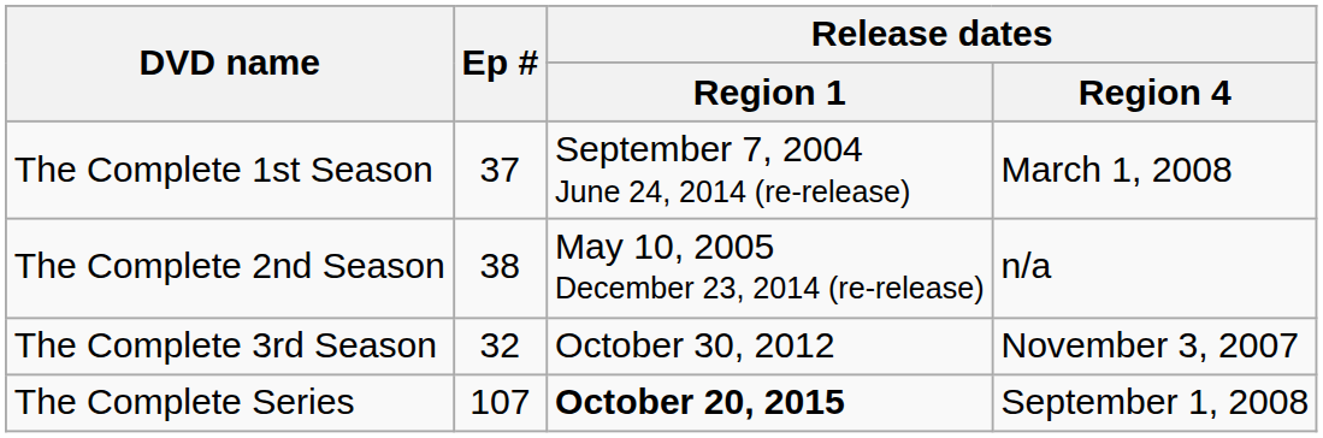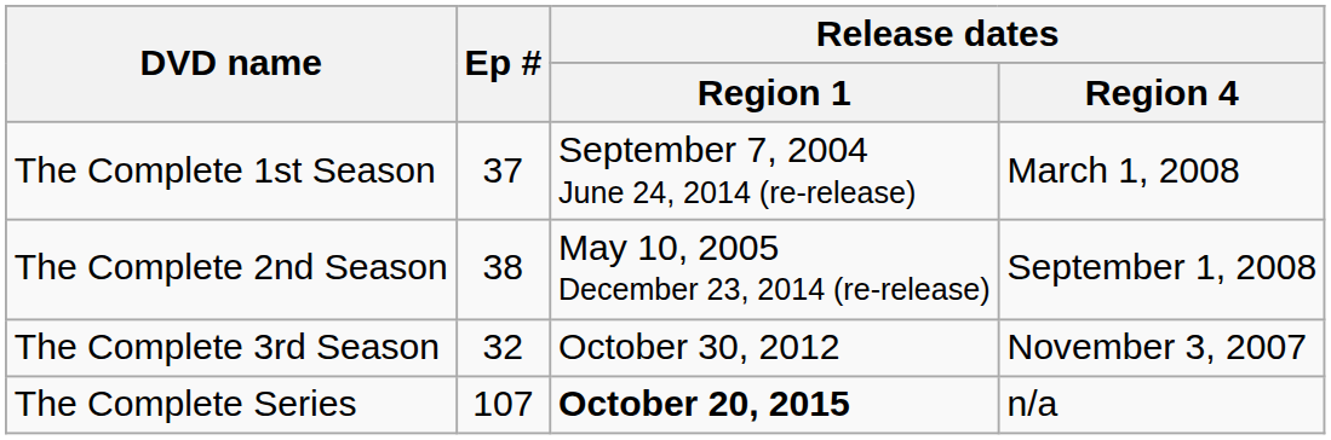 <table class="wikitable">
 <tr>
 <th rowspan="2">DVD name</th>
 <th rowspan="2">Ep #</th>
 <th colspan="2">Release dates</th>
 </tr>
 <tr>
 <th>Region 1</th>
 <th>Region 4</th>
 </tr>
 <tr>
 <td>The Complete 1st Season</td>
 <td style="text-align:center;">37</td>
 <td>September 7, 2004<br><small>June 24, 2014 (re-release)</small></td>
 <td>March 1, 2008</td>
 </tr>
 <tr>
 <td>The Complete 2nd Season</td>
 <td style="text-align:center;">38</td>
 <td>May 10, 2005<br><small>December 23, 2014 (re-release)</small></td>
-<td>n/a</td>
+<td>September 1, 2008</td>
 </tr>
 <tr>
 <td>The Complete 3rd Season</td>
 <td style="text-align:center;">32</td>
 <td>October 30, 2012</td>
 <td>November 3, 2007</td>
 </tr>
 <tr>
 <td>The Complete Series</td>
 <td style="text-align:center;">107</td>
 <td><strong>October 20, 2015</strong></td>
-<td>September 1, 2008</td>
+<td>n/a</td>
 </tr>
 </table>
